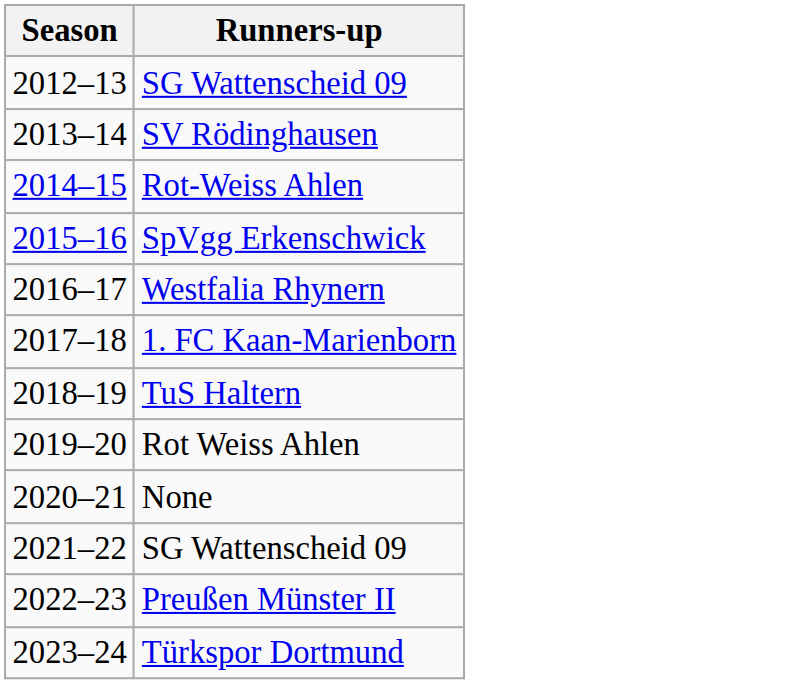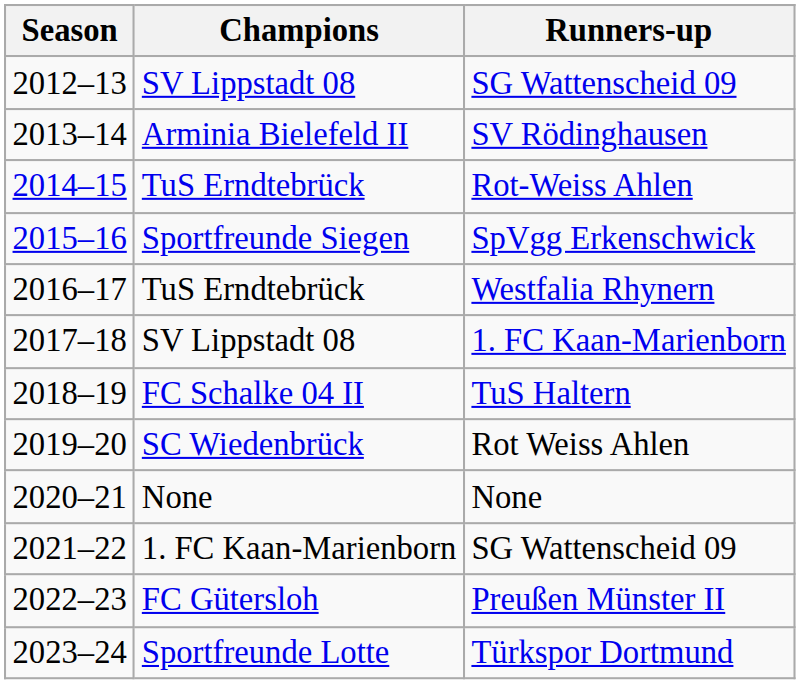 <table class="wikitable">
 <tr>
 <th>Season</th>
+<th>Champions</th>
 <th>Runners-up</th>
 </tr>
 <tr>
 <td>2012–13</td>
+<td><a href='#'>SV Lippstadt 08</a></td>
 <td><a href='#'>SG Wattenscheid 09</a></td>
 </tr>
 <tr>
 <td>2013–14</td>
+<td><a href='#'>Arminia Bielefeld II</a></td>
 <td><a href='#'>SV Rödinghausen</a></td>
 </tr>
 <tr>
 <td><a href='#'>2014–15</a></td>
+<td><a href='#'>TuS Erndtebrück</a></td>
 <td><a href='#'>Rot-Weiss Ahlen</a></td>
 </tr>
 <tr>
 <td><a href='#'>2015–16</a></td>
+<td><a href='#'>Sportfreunde Siegen</a></td>
 <td><a href='#'>SpVgg Erkenschwick</a></td>
 </tr>
 <tr>
 <td>2016–17</td>
+<td>TuS Erndtebrück</td>
 <td><a href='#'>Westfalia Rhynern</a></td>
 </tr>
 <tr>
 <td>2017–18</td>
+<td>SV Lippstadt 08</td>
 <td><a href='#'>1. FC Kaan-Marienborn</a></td>
 </tr>
 <tr>
 <td>2018–19</td>
+<td><a href='#'>FC Schalke 04 II</a></td>
 <td><a href='#'>TuS Haltern</a></td>
 </tr>
 <tr>
 <td>2019–20</td>
+<td><a href='#'>SC Wiedenbrück</a></td>
 <td>Rot Weiss Ahlen</td>
 </tr>
 <tr>
 <td>2020–21</td>
 <td>None</td>
+<td>None</td>
 </tr>
 <tr>
 <td>2021–22</td>
+<td>1. FC Kaan-Marienborn</td>
 <td>SG Wattenscheid 09</td>
 </tr>
 <tr>
 <td>2022–23</td>
+<td><a href='#'>FC Gütersloh</a></td>
 <td><a href='#'>Preußen Münster II</a></td>
 </tr>
 <tr>
 <td>2023–24</td>
+<td><a href='#'>Sportfreunde Lotte</a></td>
 <td><a href='#'>Türkspor Dortmund</a></td>
 </tr>
 </table>
